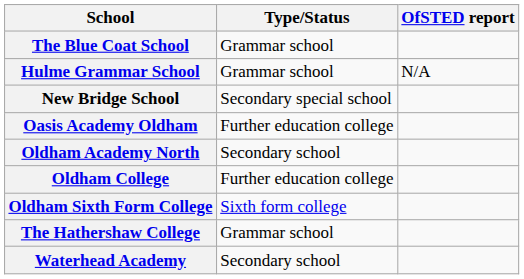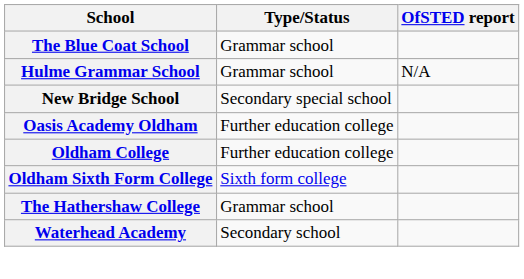 <table class="wikitable">
 <tr>
 <th>School</th>
 <th>Type/Status</th>
 <th><a href='#'>OfSTED</a> report</th>
 </tr>
 <tr>
 <th scope="row"><a href='#'>The Blue Coat School</a></th>
 <td>Grammar school</td>
 <td></td>
 </tr>
 <tr>
 <th scope="row"><a href='#'>Hulme Grammar School</a></th>
 <td>Grammar school</td>
 <td>N/A</td>
 </tr>
 <tr>
 <th scope="row">New Bridge School</th>
 <td>Secondary special school</td>
 <td></td>
 </tr>
 <tr>
 <th scope="row"><a href='#'>Oasis Academy Oldham</a></th>
 <td>Further education college</td>
 <td></td>
 </tr>
 <tr>
-<th scope="row"><a href='#'>Oldham Academy North</a></th>
-<td>Secondary school</td>
-<td></td>
-</tr>
-<tr>
 <th scope="row"><a href='#'>Oldham College</a></th>
 <td>Further education college</td>
 <td></td>
 </tr>
 <tr>
 <th scope="row"><a href='#'>Oldham Sixth Form College</a></th>
 <td><a href='#'>Sixth form college</a></td>
 <td></td>
 </tr>
 <tr>
 <th scope="row"><a href='#'>The Hathershaw College</a></th>
 <td>Grammar school</td>
 <td></td>
 </tr>
 <tr>
 <th scope="row"><a href='#'>Waterhead Academy</a></th>
 <td>Secondary school</td>
 <td></td>
 </tr>
 </table>
